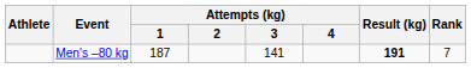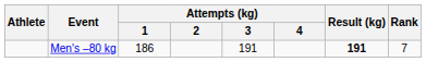 <table class=wikitable style="font-size:90%">
 <tr>
 <th rowspan=2>Athlete</th>
 <th rowspan=2>Event</th>
 <th colspan=4>Attempts (kg)</th>
 <th rowspan=2>Result (kg)</th>
 <th rowspan=2>Rank</th>
 </tr>
 <tr>
 <th width="60">1</th>
 <th width="60">2</th>
 <th width="60">3</th>
 <th width="60">4</th>
 </tr>
 <tr align=center>
 <td align=left></td>
 <td align=left><a href='#'>Men's –80 kg</a></td>
-<td>187</td>
+<td>186</td>
 <td></td>
-<td>141</td>
+<td>191</td>
 <td></td>
 <td><strong>191</strong></td>
 <td>7</td>
 </tr>
 </table>
